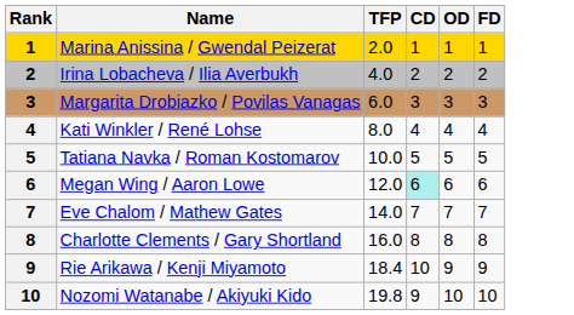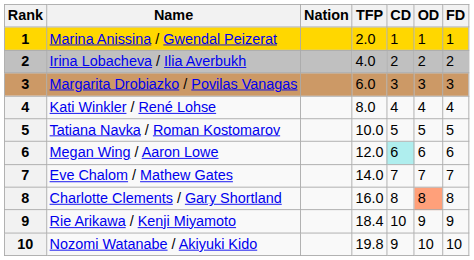 <table class="wikitable">
 <tr>
 <th>Rank</th>
 <th>Name</th>
+<th>Nation</th>
 <th>TFP</th>
 <th>CD</th>
 <th>OD</th>
 <th>FD</th>
 </tr>
 <tr bgcolor="gold">
 <td align="center"><strong>1</strong></td>
 <td><a href='#'>Marina Anissina</a> / <a href='#'>Gwendal Peizerat</a></td>
+<td></td>
 <td>2.0</td>
 <td>1</td>
 <td>1</td>
 <td>1</td>
 </tr>
 <tr bgcolor="silver">
 <td align="center"><strong>2</strong></td>
 <td><a href='#'>Irina Lobacheva</a> / <a href='#'>Ilia Averbukh</a></td>
+<td></td>
 <td>4.0</td>
 <td>2</td>
 <td>2</td>
 <td>2</td>
 </tr>
 <tr bgcolor="cc9966">
 <td align="center"><strong>3</strong></td>
 <td><a href='#'>Margarita Drobiazko</a> / <a href='#'>Povilas Vanagas</a></td>
+<td></td>
 <td>6.0</td>
 <td>3</td>
 <td>3</td>
 <td>3</td>
 </tr>
 <tr>
 <th>4</th>
 <td><a href='#'>Kati Winkler</a> / <a href='#'>René Lohse</a></td>
+<td></td>
 <td>8.0</td>
 <td>4</td>
 <td>4</td>
 <td>4</td>
 </tr>
 <tr>
 <th>5</th>
 <td><a href='#'>Tatiana Navka</a> / <a href='#'>Roman Kostomarov</a></td>
+<td></td>
 <td>10.0</td>
 <td>5</td>
 <td>5</td>
 <td>5</td>
 </tr>
 <tr>
 <th>6</th>
 <td><a href='#'>Megan Wing</a> / <a href='#'>Aaron Lowe</a></td>
+<td></td>
 <td>12.0</td>
 <td style="background: paleturquoise;">6</td>
 <td>6</td>
 <td>6</td>
 </tr>
 <tr>
 <th>7</th>
 <td><a href='#'>Eve Chalom</a> / <a href='#'>Mathew Gates</a></td>
+<td></td>
 <td>14.0</td>
 <td>7</td>
 <td>7</td>
 <td>7</td>
 </tr>
 <tr>
 <th>8</th>
 <td><a href='#'>Charlotte Clements</a> / <a href='#'>Gary Shortland</a></td>
+<td></td>
 <td>16.0</td>
 <td>8</td>
-<td>8</td>
+<td style="background: lightsalmon;">8</td>
 <td>8</td>
 </tr>
 <tr>
 <th>9</th>
 <td><a href='#'>Rie Arikawa</a> / <a href='#'>Kenji Miyamoto</a></td>
+<td></td>
 <td>18.4</td>
 <td>10</td>
 <td>9</td>
 <td>9</td>
 </tr>
 <tr>
 <th>10</th>
 <td><a href='#'>Nozomi Watanabe</a> / <a href='#'>Akiyuki Kido</a></td>
+<td></td>
 <td>19.8</td>
 <td>9</td>
 <td>10</td>
 <td>10</td>
 </tr>
 </table>
